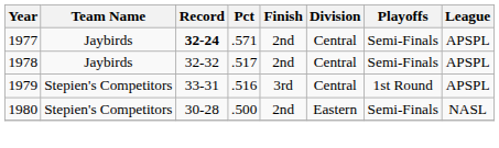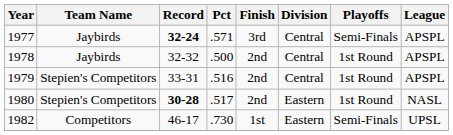 <table class="wikitable">
 <tr style="background: #F2F2F2;">
 <th>Year</th>
 <th>Team Name</th>
 <th>Record</th>
 <th>Pct</th>
 <th>Finish</th>
 <th>Division</th>
 <th>Playoffs</th>
 <th>League</th>
 </tr>
 <tr align=center>
 <td>1977</td>
 <td>Jaybirds</td>
 <td><strong>32-24</strong></td>
 <td>.571</td>
-<td>2nd</td>
+<td>3rd</td>
 <td>Central</td>
 <td>Semi-Finals</td>
 <td>APSPL</td>
 </tr>
 <tr align=center>
 <td>1978</td>
 <td>Jaybirds</td>
 <td>32-32</td>
-<td>.517</td>
+<td>.500</td>
 <td>2nd</td>
 <td>Central</td>
-<td>Semi-Finals</td>
+<td>1st Round</td>
 <td>APSPL</td>
 </tr>
 <tr align=center>
 <td>1979</td>
 <td>Stepien's Competitors</td>
 <td>33-31</td>
 <td>.516</td>
-<td>3rd</td>
+<td>2nd</td>
 <td>Central</td>
 <td>1st Round</td>
 <td>APSPL</td>
 </tr>
 <tr align=center>
 <td>1980</td>
 <td>Stepien's Competitors</td>
-<td>30-28</td>
-<td>.500</td>
+<td><strong>30-28</strong></td>
+<td>.517</td>
 <td>2nd</td>
 <td>Eastern</td>
+<td>1st Round</td>
+<td>NASL</td>
+</tr>
+<tr align=center>
+<td>1982</td>
+<td>Competitors</td>
+<td>46-17</td>
+<td>.730</td>
+<td>1st</td>
+<td>Eastern</td>
 <td>Semi-Finals</td>
-<td>NASL</td>
+<td>UPSL</td>
 </tr>
 <tr align=center>
 </tr>
 </table>
